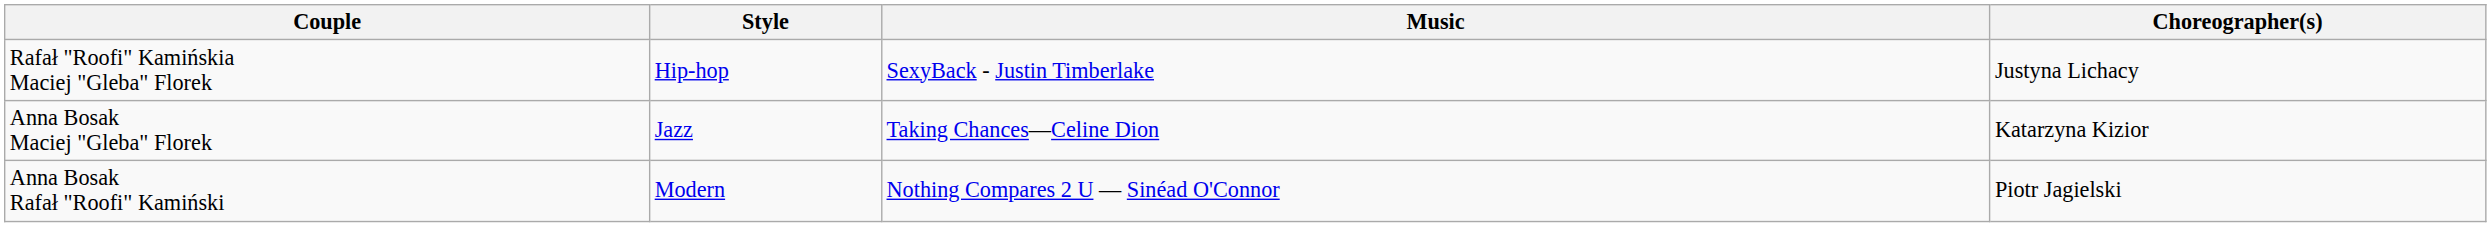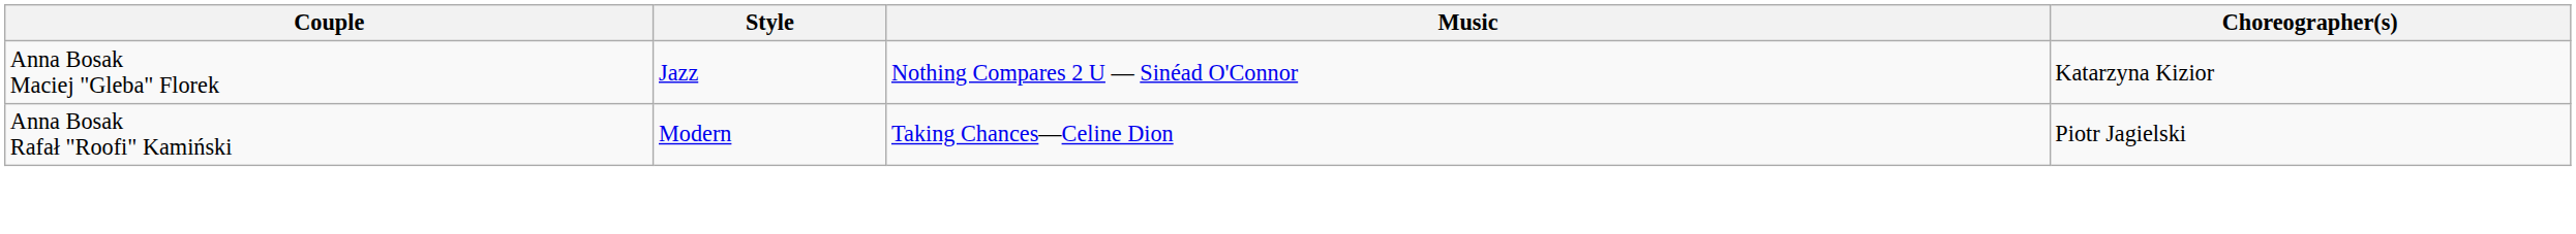 <table class="wikitable" style="width:90%;">
 <tr>
 <th>Couple</th>
 <th>Style</th>
 <th>Music</th>
 <th>Choreographer(s)</th>
 </tr>
 <tr>
-<td>Rafał "Roofi" Kamińskia<br>Maciej "Gleba" Florek</td>
-<td><a href='#'>Hip-hop</a></td>
-<td><a href='#'>SexyBack</a> - <a href='#'>Justin Timberlake</a></td>
-<td>Justyna Lichacy</td>
-</tr>
-<tr>
 <td>Anna Bosak<br>Maciej "Gleba" Florek</td>
 <td><a href='#'>Jazz</a></td>
-<td><a href='#'>Taking Chances</a>—<a href='#'>Celine Dion</a></td>
+<td><a href='#'>Nothing Compares 2 U</a> — <a href='#'>Sinéad O'Connor</a></td>
 <td>Katarzyna Kizior</td>
 </tr>
 <tr>
 <td>Anna Bosak<br>Rafał "Roofi" Kamiński</td>
 <td><a href='#'>Modern</a></td>
-<td><a href='#'>Nothing Compares 2 U</a> — <a href='#'>Sinéad O'Connor</a></td>
+<td><a href='#'>Taking Chances</a>—<a href='#'>Celine Dion</a></td>
 <td>Piotr Jagielski</td>
 </tr>
 </table>
